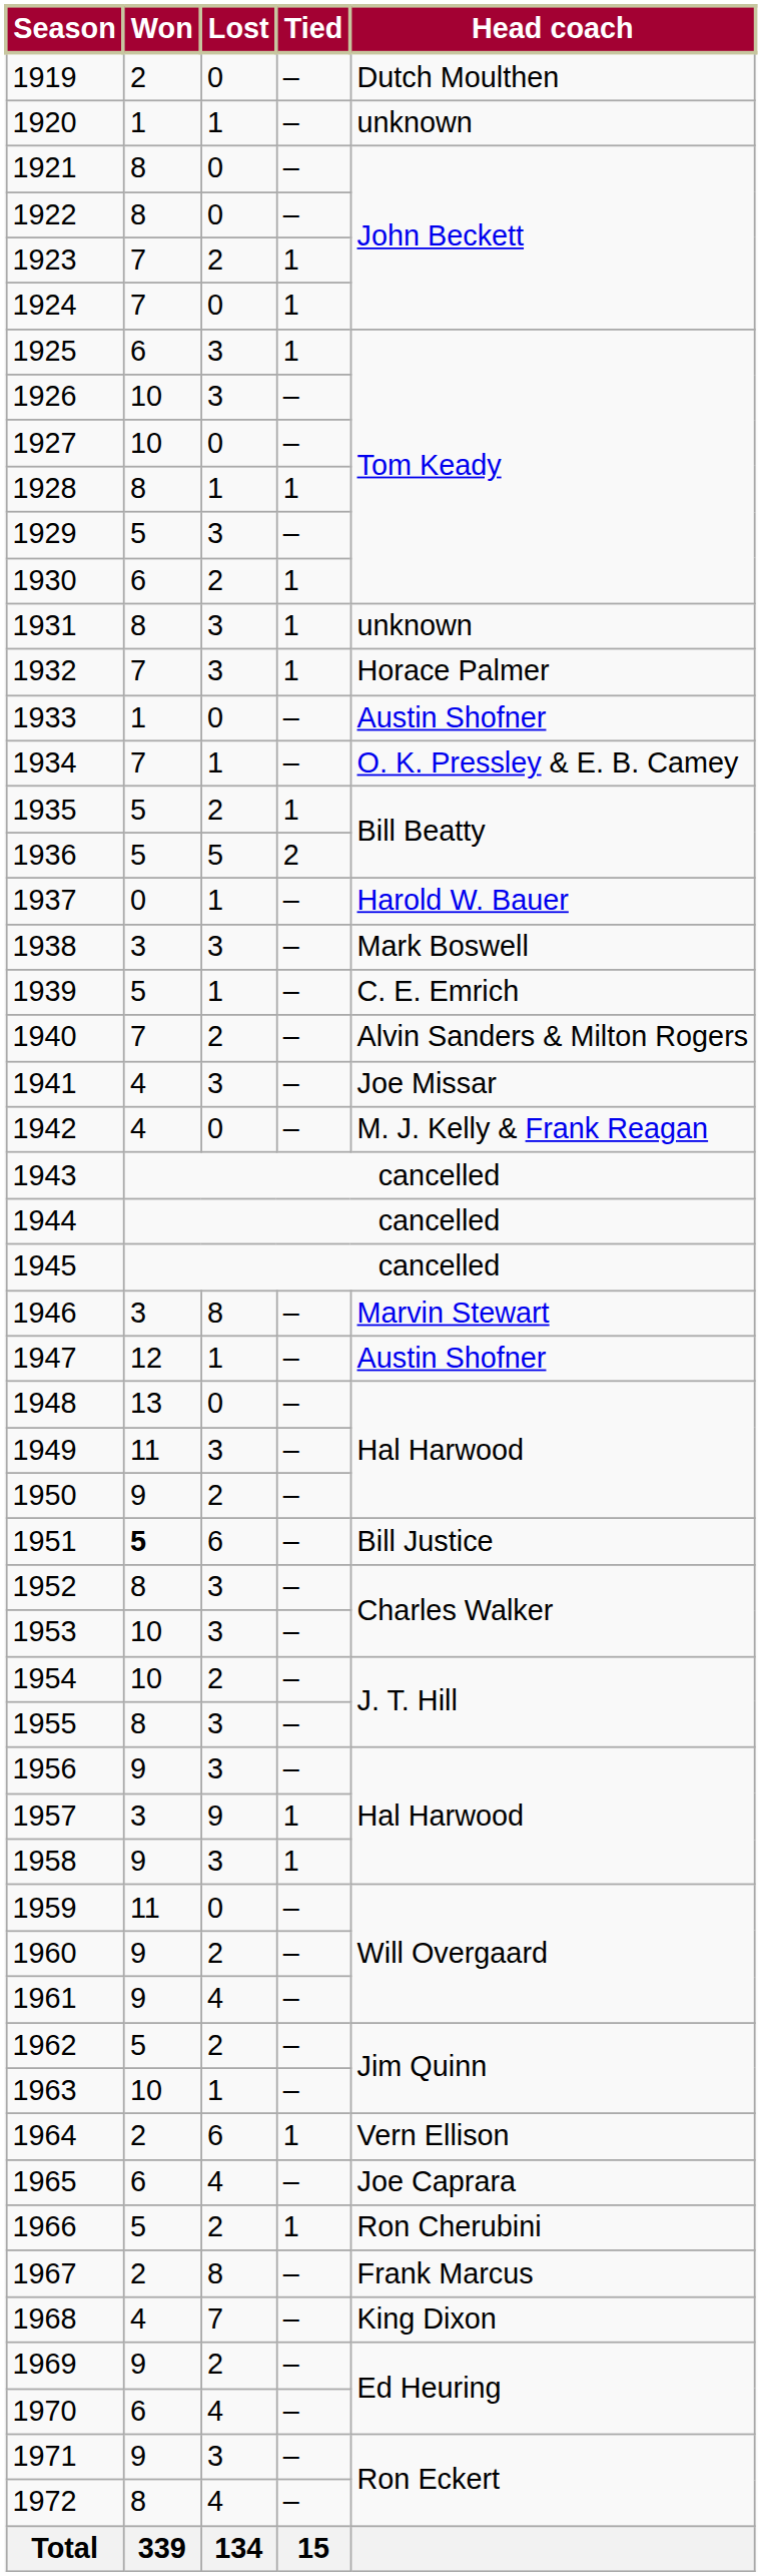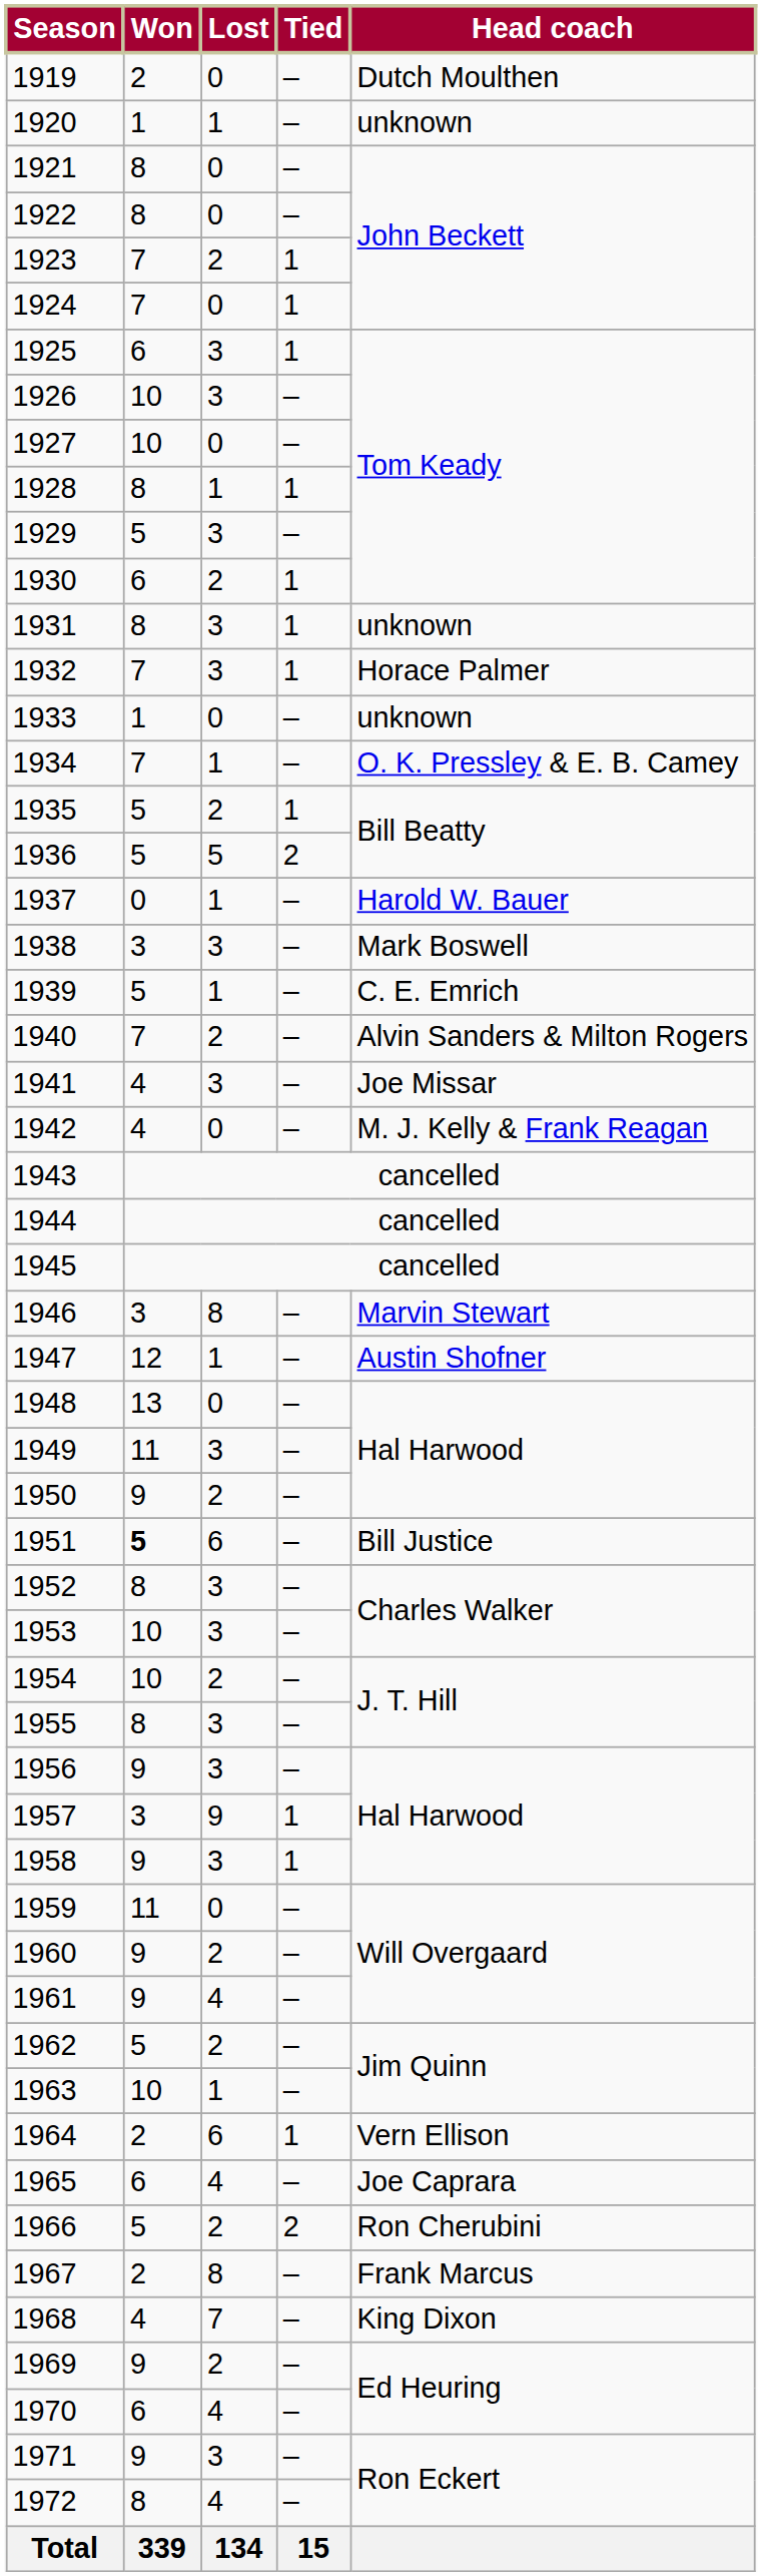 <table class="wikitable">
 <tr>
 <th style="background:#A30133; color:#ffffff; border: 2px solid #C7C69F;">Season</th>
 <th style="background:#A30133; color:#ffffff; border: 2px solid #C7C69F;">Won</th>
 <th style="background:#A30133; color:#ffffff; border: 2px solid #C7C69F;">Lost</th>
 <th style="background:#A30133; color:#ffffff; border: 2px solid #C7C69F;">Tied</th>
 <th style="background:#A30133; color:#ffffff; border: 2px solid #C7C69F;">Head coach</th>
 </tr>
 <tr>
 <td>1919</td>
 <td>2</td>
 <td>0</td>
 <td>–</td>
 <td>Dutch Moulthen</td>
 </tr>
 <tr>
 <td>1920</td>
 <td>1</td>
 <td>1</td>
 <td>–</td>
 <td>unknown</td>
 </tr>
 <tr>
 <td>1921</td>
 <td>8</td>
 <td>0</td>
 <td>–</td>
 <td rowspan=4><a href='#'>John Beckett</a></td>
 </tr>
 <tr>
 <td>1922</td>
 <td>8</td>
 <td>0</td>
 <td>–</td>
 </tr>
 <tr>
 <td>1923</td>
 <td>7</td>
 <td>2</td>
 <td>1</td>
 </tr>
 <tr>
 <td>1924</td>
 <td>7</td>
 <td>0</td>
 <td>1</td>
 </tr>
 <tr>
 <td>1925</td>
 <td>6</td>
 <td>3</td>
 <td>1</td>
 <td rowspan=6><a href='#'>Tom Keady</a></td>
 </tr>
 <tr>
 <td>1926</td>
 <td>10</td>
 <td>3</td>
 <td>–</td>
 </tr>
 <tr>
 <td>1927</td>
 <td>10</td>
 <td>0</td>
 <td>–</td>
 </tr>
 <tr>
 <td>1928</td>
 <td>8</td>
 <td>1</td>
 <td>1</td>
 </tr>
 <tr>
 <td>1929</td>
 <td>5</td>
 <td>3</td>
 <td>–</td>
 </tr>
 <tr>
 <td>1930</td>
 <td>6</td>
 <td>2</td>
 <td>1</td>
 </tr>
 <tr>
 <td>1931</td>
 <td>8</td>
 <td>3</td>
 <td>1</td>
 <td>unknown</td>
 </tr>
 <tr>
 <td>1932</td>
 <td>7</td>
 <td>3</td>
 <td>1</td>
 <td>Horace Palmer</td>
 </tr>
 <tr>
 <td>1933</td>
 <td>1</td>
 <td>0</td>
 <td>–</td>
-<td><a href='#'>Austin Shofner</a></td>
+<td>unknown</td>
 </tr>
 <tr>
 <td>1934</td>
 <td>7</td>
 <td>1</td>
 <td>–</td>
 <td><a href='#'>O. K. Pressley</a> & E. B. Camey</td>
 </tr>
 <tr>
 <td>1935</td>
 <td>5</td>
 <td>2</td>
 <td>1</td>
 <td rowspan=2>Bill Beatty</td>
 </tr>
 <tr>
 <td>1936</td>
 <td>5</td>
 <td>5</td>
 <td>2</td>
 </tr>
 <tr>
 <td>1937</td>
 <td>0</td>
 <td>1</td>
 <td>–</td>
 <td><a href='#'>Harold W. Bauer</a></td>
 </tr>
 <tr>
 <td>1938</td>
 <td>3</td>
 <td>3</td>
 <td>–</td>
 <td>Mark Boswell</td>
 </tr>
 <tr>
 <td>1939</td>
 <td>5</td>
 <td>1</td>
 <td>–</td>
 <td>C. E. Emrich</td>
 </tr>
 <tr>
 <td>1940</td>
 <td>7</td>
 <td>2</td>
 <td>–</td>
 <td>Alvin Sanders & Milton Rogers</td>
 </tr>
 <tr>
 <td>1941</td>
 <td>4</td>
 <td>3</td>
 <td>–</td>
 <td>Joe Missar</td>
 </tr>
 <tr>
 <td>1942</td>
 <td>4</td>
 <td>0</td>
 <td>–</td>
 <td>M. J. Kelly & <a href='#'>Frank Reagan</a></td>
 </tr>
 <tr>
 <td>1943</td>
 <td colspan=4 align=center>cancelled</td>
 </tr>
 <tr>
 <td>1944</td>
 <td colspan=4 align=center>cancelled</td>
 </tr>
 <tr>
 <td>1945</td>
 <td colspan=4 align=center>cancelled</td>
 </tr>
 <tr>
 <td>1946</td>
 <td>3</td>
 <td>8</td>
 <td>–</td>
 <td><a href='#'>Marvin Stewart</a></td>
 </tr>
 <tr>
 <td>1947</td>
 <td>12</td>
 <td>1</td>
 <td>–</td>
 <td><a href='#'>Austin Shofner</a></td>
 </tr>
 <tr>
 <td>1948</td>
 <td>13</td>
 <td>0</td>
 <td>–</td>
 <td rowspan=3>Hal Harwood</td>
 </tr>
 <tr>
 <td>1949</td>
 <td>11</td>
 <td>3</td>
 <td>–</td>
 </tr>
 <tr>
 <td>1950</td>
 <td>9</td>
 <td>2</td>
 <td>–</td>
 </tr>
 <tr>
 <td>1951</td>
 <td><strong>5</strong></td>
 <td>6</td>
 <td>–</td>
 <td>Bill Justice</td>
 </tr>
 <tr>
 <td>1952</td>
 <td>8</td>
 <td>3</td>
 <td>–</td>
 <td rowspan=2>Charles Walker</td>
 </tr>
 <tr>
 <td>1953</td>
 <td>10</td>
 <td>3</td>
 <td>–</td>
 </tr>
 <tr>
 <td>1954</td>
 <td>10</td>
 <td>2</td>
 <td>–</td>
 <td rowspan=2>J. T. Hill</td>
 </tr>
 <tr>
 <td>1955</td>
 <td>8</td>
 <td>3</td>
 <td>–</td>
 </tr>
 <tr>
 <td>1956</td>
 <td>9</td>
 <td>3</td>
 <td>–</td>
 <td rowspan=3>Hal Harwood</td>
 </tr>
 <tr>
 <td>1957</td>
 <td>3</td>
 <td>9</td>
 <td>1</td>
 </tr>
 <tr>
 <td>1958</td>
 <td>9</td>
 <td>3</td>
 <td>1</td>
 </tr>
 <tr>
 <td>1959</td>
 <td>11</td>
 <td>0</td>
 <td>–</td>
 <td rowspan=3>Will Overgaard</td>
 </tr>
 <tr>
 <td>1960</td>
 <td>9</td>
 <td>2</td>
 <td>–</td>
 </tr>
 <tr>
 <td>1961</td>
 <td>9</td>
 <td>4</td>
 <td>–</td>
 </tr>
 <tr>
 <td>1962</td>
 <td>5</td>
 <td>2</td>
 <td>–</td>
 <td rowspan=2>Jim Quinn</td>
 </tr>
 <tr>
 <td>1963</td>
 <td>10</td>
 <td>1</td>
 <td>–</td>
 </tr>
 <tr>
 <td>1964</td>
 <td>2</td>
 <td>6</td>
 <td>1</td>
 <td>Vern Ellison</td>
 </tr>
 <tr>
 <td>1965</td>
 <td>6</td>
 <td>4</td>
 <td>–</td>
 <td>Joe Caprara</td>
 </tr>
 <tr>
 <td>1966</td>
 <td>5</td>
 <td>2</td>
-<td>1</td>
+<td>2</td>
 <td>Ron Cherubini</td>
 </tr>
 <tr>
 <td>1967</td>
 <td>2</td>
 <td>8</td>
 <td>–</td>
 <td>Frank Marcus</td>
 </tr>
 <tr>
 <td>1968</td>
 <td>4</td>
 <td>7</td>
 <td>–</td>
 <td>King Dixon</td>
 </tr>
 <tr>
 <td>1969</td>
 <td>9</td>
 <td>2</td>
 <td>–</td>
 <td rowspan=2>Ed Heuring</td>
 </tr>
 <tr>
 <td>1970</td>
 <td>6</td>
 <td>4</td>
 <td>–</td>
 </tr>
 <tr>
 <td>1971</td>
 <td>9</td>
 <td>3</td>
 <td>–</td>
 <td rowspan=2>Ron Eckert</td>
 </tr>
 <tr>
 <td>1972</td>
 <td>8</td>
 <td>4</td>
 <td>–</td>
 </tr>
 <tr>
 <th>Total</th>
 <th>339</th>
 <th>134</th>
 <th>15</th>
 <th></th>
 </tr>
 </table>
